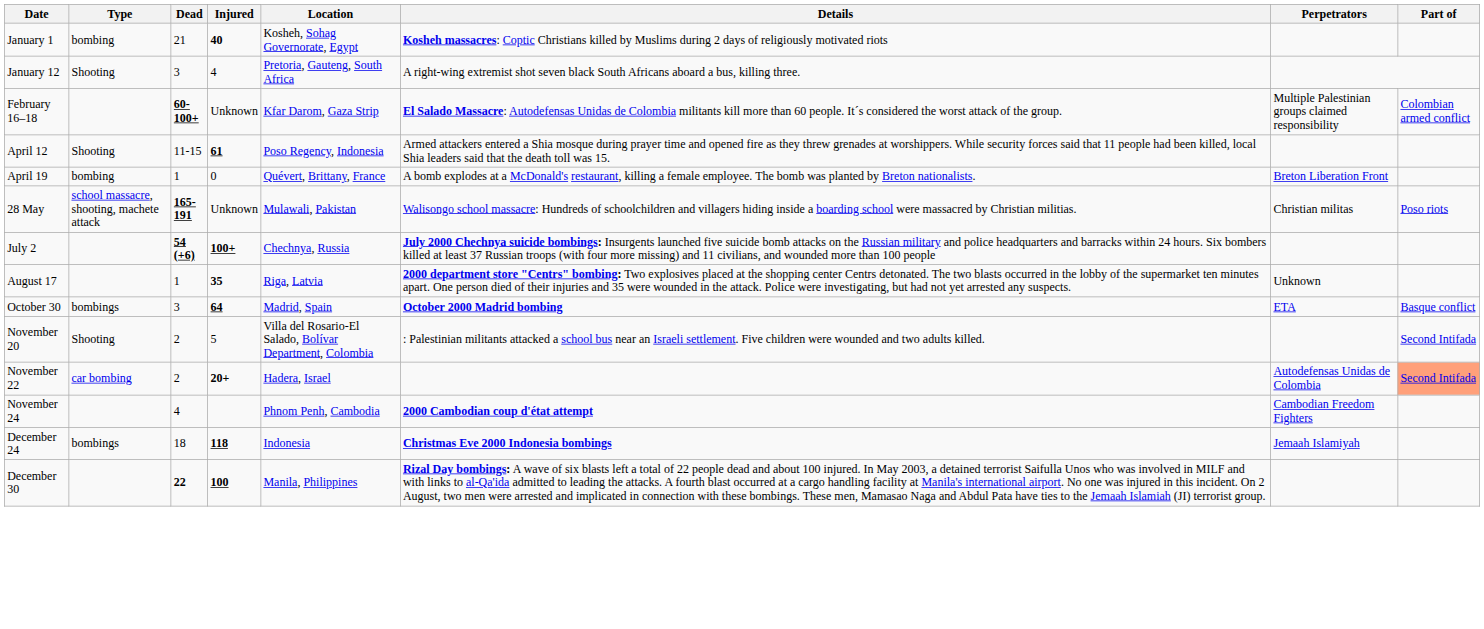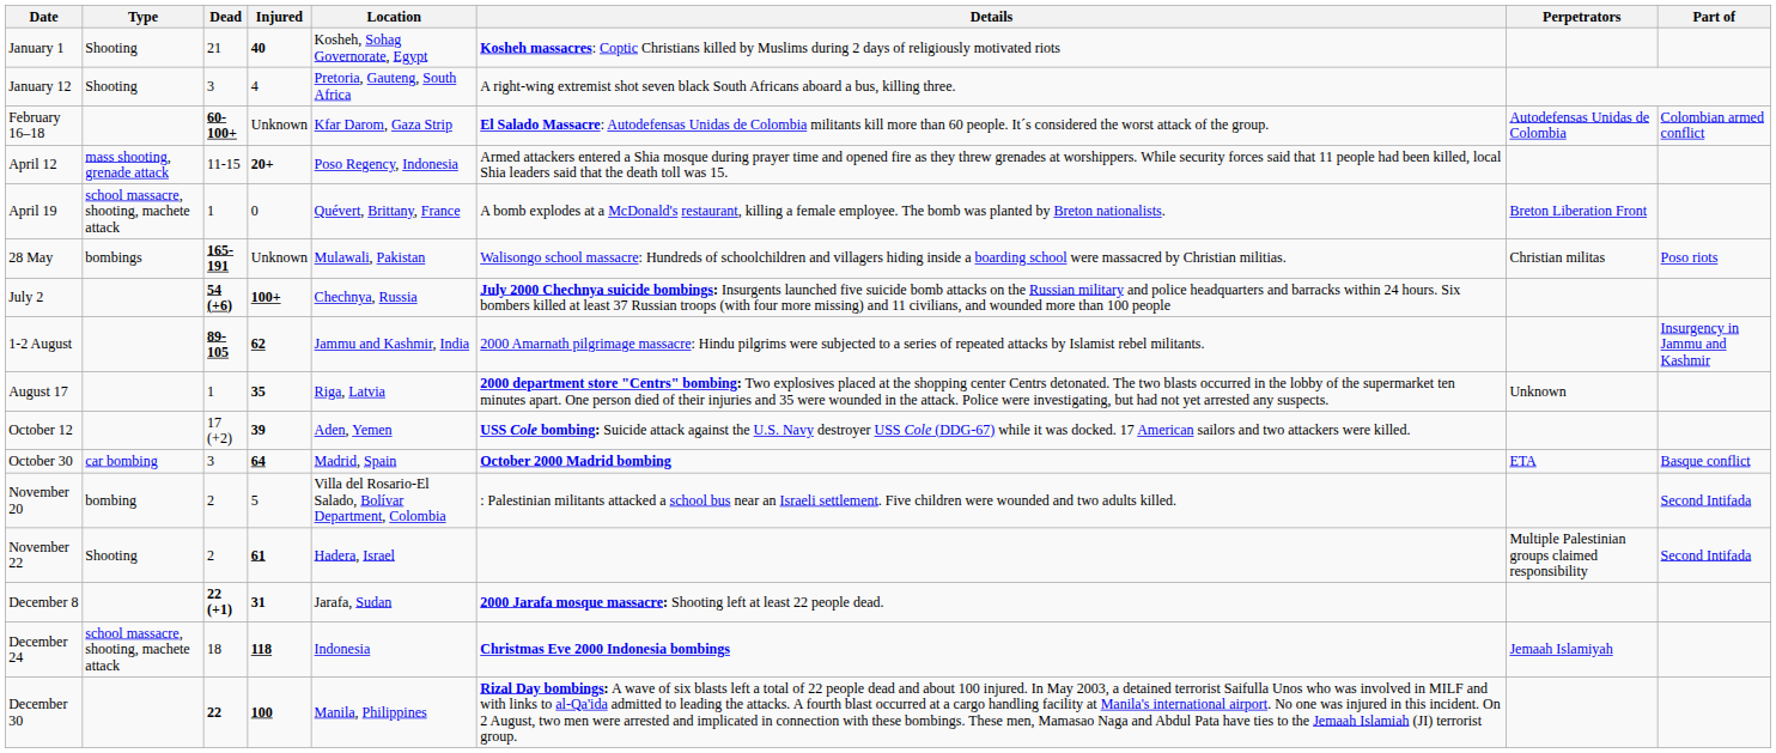 <table class="wikitable sortable">
 <tr>
 <th>Date</th>
 <th>Type</th>
 <th>Dead</th>
 <th>Injured</th>
 <th>Location</th>
 <th>Details</th>
 <th>Perpetrators</th>
 <th>Part of</th>
 </tr>
 <tr>
 <td>January 1</td>
-<td>bombing</td>
+<td>Shooting</td>
 <td>21</td>
 <td><strong>40</strong></td>
 <td>Kosheh, <a href='#'>Sohag Governorate</a>, <a href='#'>Egypt</a></td>
 <td><strong><a href='#'>Kosheh massacres</a></strong>: <a href='#'>Coptic</a> Christians killed by Muslims during 2 days of religiously motivated riots</td>
 <td></td>
 <td></td>
 </tr>
 <tr>
 <td>January 12</td>
 <td>Shooting</td>
 <td>3</td>
 <td>4</td>
 <td><a href='#'>Pretoria</a>, <a href='#'>Gauteng</a>, <a href='#'>South Africa</a></td>
 <td>A right-wing extremist shot seven black South Africans aboard a bus, killing three.</td>
 </tr>
 <tr>
 <td>February 16–18</td>
 <td></td>
 <td><strong><u>60-100+</u></strong></td>
 <td>Unknown</td>
 <td><a href='#'>Kfar Darom</a>, <a href='#'>Gaza Strip</a></td>
 <td><strong><a href='#'>El Salado Massacre</a></strong>: <a href='#'>Autodefensas Unidas de Colombia</a> militants kill more than 60 people. It´s considered the worst attack of the group.</td>
-<td>Multiple Palestinian groups claimed responsibility</td>
+<td><a href='#'>Autodefensas Unidas de Colombia</a></td>
 <td><a href='#'>Colombian armed conflict</a></td>
 </tr>
 <tr>
 <td>April 12</td>
-<td>Shooting</td>
+<td><a href='#'>mass shooting</a>, <a href='#'>grenade attack</a></td>
 <td>11-15</td>
-<td><strong><u>61</u></strong></td>
+<td><strong>20+</strong></td>
 <td><a href='#'>Poso Regency</a>, <a href='#'>Indonesia</a></td>
 <td>Armed attackers entered a Shia mosque during prayer time and opened fire as they threw grenades at worshippers. While security forces said that 11 people had been killed, local Shia leaders said that the death toll was 15.</td>
 <td></td>
 <td></td>
 </tr>
 <tr>
 <td>April 19</td>
-<td>bombing</td>
+<td><a href='#'>school massacre</a>, shooting, machete attack</td>
 <td>1</td>
 <td>0</td>
 <td><a href='#'>Quévert</a>, <a href='#'>Brittany</a>, <a href='#'>France</a></td>
 <td>A bomb explodes at a <a href='#'>McDonald's</a> <a href='#'>restaurant</a>, killing a female employee. The bomb was planted by <a href='#'>Breton nationalists</a>.</td>
 <td><a href='#'>Breton Liberation Front</a></td>
 <td></td>
 </tr>
 <tr>
 <td>28 May</td>
-<td><a href='#'>school massacre</a>, shooting, machete attack</td>
+<td>bombings</td>
 <td><strong><u>165-191</u></strong></td>
 <td>Unknown</td>
 <td><a href='#'>Mulawali</a>, <a href='#'>Pakistan</a></td>
 <td><a href='#'>Walisongo school massacre</a>: Hundreds of schoolchildren and villagers hiding inside a <a href='#'>boarding school</a> were massacred by Christian militias.</td>
 <td>Christian militas</td>
 <td><a href='#'>Poso riots</a></td>
 </tr>
 <tr>
 <td>July 2</td>
 <td></td>
 <td><strong><u>54 (+6)</u></strong></td>
 <td><strong><u>100+</u></strong></td>
 <td><a href='#'>Chechnya</a>, <a href='#'>Russia</a></td>
 <td><strong><a href='#'>July 2000 Chechnya suicide bombings</a>:</strong> Insurgents launched five suicide bomb attacks on the <a href='#'>Russian military</a> and police headquarters and barracks within 24 hours. Six bombers killed at least 37 Russian troops (with four more missing) and 11 civilians, and wounded more than 100 people</td>
 <td></td>
 <td></td>
 </tr>
 <tr>
+<td>1-2 August</td>
+<td></td>
+<td><strong><u>89-105</u></strong></td>
+<td><strong><u>62</u></strong></td>
+<td><a href='#'>Jammu and Kashmir</a>, <a href='#'>India</a></td>
+<td><a href='#'>2000 Amarnath pilgrimage massacre</a>: Hindu pilgrims were subjected to a series of repeated attacks by Islamist rebel militants.</td>
+<td></td>
+<td><a href='#'>Insurgency in Jammu and Kashmir</a></td>
+</tr>
+<tr>
 <td>August 17</td>
 <td></td>
 <td>1</td>
 <td><strong>35</strong></td>
 <td><a href='#'>Riga</a>, <a href='#'>Latvia</a></td>
 <td><strong><a href='#'>2000 department store "Centrs" bombing</a>:</strong> Two explosives placed at the shopping center Centrs detonated. The two blasts occurred in the lobby of the supermarket ten minutes apart. One person died of their injuries and 35 were wounded in the attack. Police were investigating, but had not yet arrested any suspects.</td>
 <td>Unknown</td>
 <td></td>
 </tr>
 <tr>
+<td>October 12</td>
+<td></td>
+<td>17 (+2)</td>
+<td><strong>39</strong></td>
+<td><a href='#'>Aden</a>, <a href='#'>Yemen</a></td>
+<td><strong><a href='#'>USS <em>Cole</em> bombing</a>:</strong> Suicide attack against the <a href='#'>U.S. Navy</a> destroyer <a href='#'>USS <em>Cole</em> (DDG-67)</a> while it was docked. 17 <a href='#'>American</a> sailors and two attackers were killed.</td>
+<td></td>
+<td></td>
+</tr>
+<tr>
 <td>October 30</td>
-<td>bombings</td>
+<td><a href='#'>car bombing</a></td>
 <td>3</td>
 <td><strong><u>64</u></strong></td>
 <td><a href='#'>Madrid</a>, <a href='#'>Spain</a></td>
 <td><strong><a href='#'>October 2000 Madrid bombing</a></strong></td>
 <td><a href='#'>ETA</a></td>
 <td><a href='#'>Basque conflict</a></td>
 </tr>
 <tr>
 <td>November 20</td>
-<td>Shooting</td>
+<td>bombing</td>
 <td>2</td>
 <td>5</td>
 <td>Villa del Rosario-El Salado, <a href='#'>Bolívar Department</a>, <a href='#'>Colombia</a></td>
 <td><strong></strong>: Palestinian militants attacked a <a href='#'>school bus</a> near an <a href='#'>Israeli settlement</a>. Five children were wounded and two adults killed.</td>
 <td></td>
 <td><a href='#'>Second Intifada</a></td>
 </tr>
 <tr>
 <td>November 22</td>
-<td><a href='#'>car bombing</a></td>
+<td>Shooting</td>
 <td>2</td>
-<td><strong>20+</strong></td>
+<td><strong><u>61</u></strong></td>
 <td><a href='#'>Hadera</a>, <a href='#'>Israel</a></td>
 <td><strong></strong></td>
-<td><a href='#'>Autodefensas Unidas de Colombia</a></td>
-<td style="background: lightsalmon;"><a href='#'>Second Intifada</a></td>
+<td>Multiple Palestinian groups claimed responsibility</td>
+<td><a href='#'>Second Intifada</a></td>
 </tr>
 <tr>
-<td>November 24</td>
+<td>December 8</td>
 <td></td>
-<td>4</td>
+<td><strong>22 (+1)</strong></td>
+<td><strong>31</strong></td>
+<td>Jarafa, <a href='#'>Sudan</a></td>
+<td><strong><a href='#'>2000 Jarafa mosque massacre</a>:</strong> Shooting left at least 22 people dead.</td>
 <td></td>
-<td><a href='#'>Phnom Penh</a>, <a href='#'>Cambodia</a></td>
-<td><strong><a href='#'>2000 Cambodian coup d'état attempt</a></strong></td>
-<td><a href='#'>Cambodian Freedom Fighters</a></td>
 <td></td>
 </tr>
 <tr>
 <td>December 24</td>
-<td>bombings</td>
+<td><a href='#'>school massacre</a>, shooting, machete attack</td>
 <td>18</td>
 <td><strong><u>118</u></strong></td>
 <td><a href='#'>Indonesia</a></td>
 <td><strong><a href='#'>Christmas Eve 2000 Indonesia bombings</a></strong></td>
 <td><a href='#'>Jemaah Islamiyah</a></td>
 <td></td>
 </tr>
 <tr>
 <td>December 30</td>
 <td></td>
 <td><strong>22</strong></td>
 <td><strong><u>100</u></strong></td>
 <td><a href='#'>Manila</a>, <a href='#'>Philippines</a></td>
 <td><strong><a href='#'>Rizal Day bombings</a>:</strong> A wave of six blasts left a total of 22 people dead and about 100 injured. In May 2003, a detained terrorist Saifulla Unos who was involved in MILF and with links to <a href='#'>al-Qa'ida</a> admitted to leading the attacks. A fourth blast occurred at a cargo handling facility at <a href='#'>Manila's international airport</a>. No one was injured in this incident. On 2 August, two men were arrested and implicated in connection with these bombings. These men, Mamasao Naga and Abdul Pata have ties to the <a href='#'>Jemaah Islamiah</a> (JI) terrorist group.</td>
 <td></td>
 <td></td>
 </tr>
 </table>
